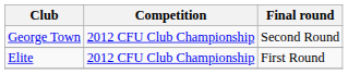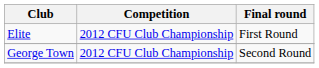 <table class="wikitable">
 <tr>
 <th>Club</th>
 <th>Competition</th>
 <th>Final round</th>
+</tr>
+<tr>
+<td rowspan=1><a href='#'>Elite</a></td>
+<td><a href='#'>2012 CFU Club Championship</a></td>
+<td>First Round</td>
+</tr>
+<tr>
 </tr>
 <tr>
 <td rowspan=1><a href='#'>George Town</a></td>
 <td><a href='#'>2012 CFU Club Championship</a></td>
 <td>Second Round</td>
 </tr>
 <tr>
 </tr>
-<tr>
-<td rowspan=1><a href='#'>Elite</a></td>
-<td><a href='#'>2012 CFU Club Championship</a></td>
-<td>First Round</td>
-</tr>
-<tr>
-</tr>
 </table>
